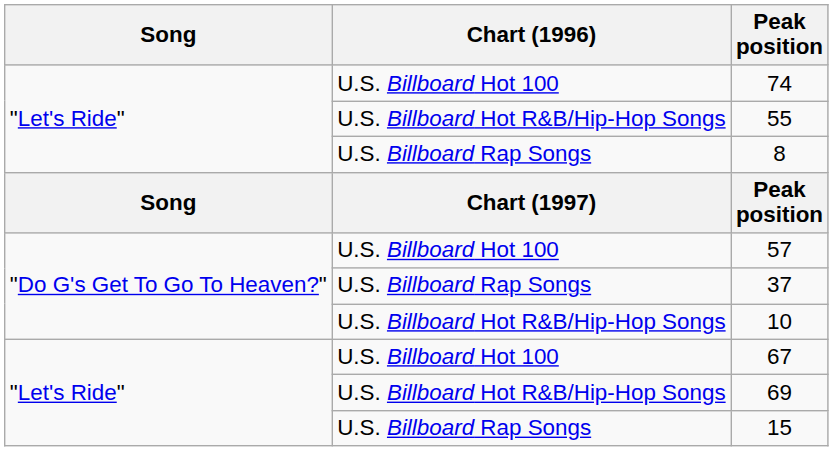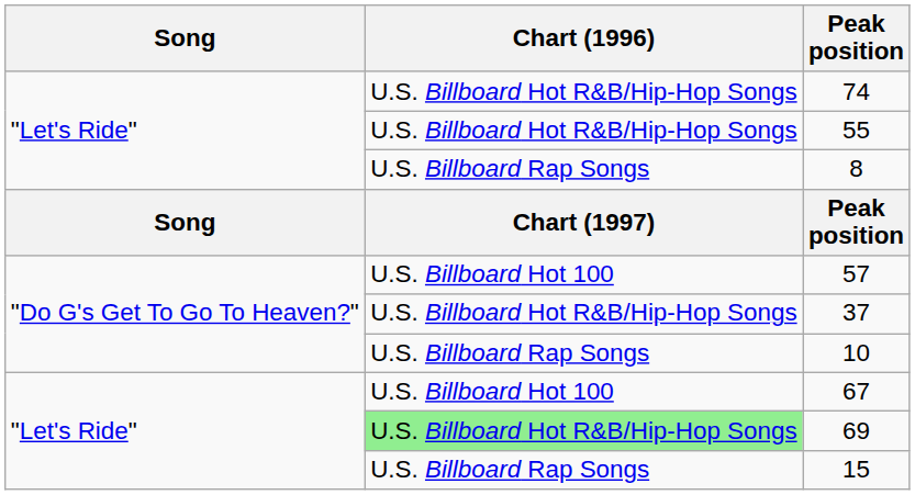 <table class="wikitable">
 <tr>
 <th align="left">Song</th>
 <th align="left">Chart (1996)</th>
 <th align="center">Peak<br>position</th>
 </tr>
 <tr>
 <td rowspan="3">"<a href='#'>Let's Ride</a>"</td>
-<td align="left">U.S. <a href='#'><em>Billboard</em> Hot 100</a></td>
+<td align="left">U.S. <a href='#'><em>Billboard</em> Hot R&B/Hip-Hop Songs</a></td>
 <td align="center">74</td>
 </tr>
 <tr>
 <td align="left">U.S. <a href='#'><em>Billboard</em> Hot R&B/Hip-Hop Songs</a></td>
 <td align="center">55</td>
 </tr>
 <tr>
 <td align="left">U.S. <a href='#'><em>Billboard</em> Rap Songs</a></td>
 <td align="center">8</td>
 </tr>
 <tr>
 <th align="left">Song</th>
 <th align="left">Chart (1997)</th>
 <th align="center">Peak<br>position</th>
 </tr>
 <tr>
 <td rowspan="3">"<a href='#'>Do G's Get To Go To Heaven?</a>"</td>
 <td align="left">U.S. <a href='#'><em>Billboard</em> Hot 100</a></td>
 <td align="center">57</td>
 </tr>
 <tr>
-<td align="left">U.S. <a href='#'><em>Billboard</em> Rap Songs</a></td>
+<td align="left">U.S. <a href='#'><em>Billboard</em> Hot R&B/Hip-Hop Songs</a></td>
 <td align="center">37</td>
 </tr>
 <tr>
-<td align="left">U.S. <a href='#'><em>Billboard</em> Hot R&B/Hip-Hop Songs</a></td>
+<td align="left">U.S. <a href='#'><em>Billboard</em> Rap Songs</a></td>
 <td align="center">10</td>
 </tr>
 <tr>
 <td rowspan="3">"<a href='#'>Let's Ride</a>"</td>
 <td align="left">U.S. <a href='#'><em>Billboard</em> Hot 100</a></td>
 <td align="center">67</td>
 </tr>
 <tr>
-<td align="left">U.S. <a href='#'><em>Billboard</em> Hot R&B/Hip-Hop Songs</a></td>
+<td align="left" style="background: lightgreen;">U.S. <a href='#'><em>Billboard</em> Hot R&B/Hip-Hop Songs</a></td>
 <td align="center">69</td>
 </tr>
 <tr>
 <td align="left">U.S. <a href='#'><em>Billboard</em> Rap Songs</a></td>
 <td align="center">15</td>
 </tr>
 </table>
